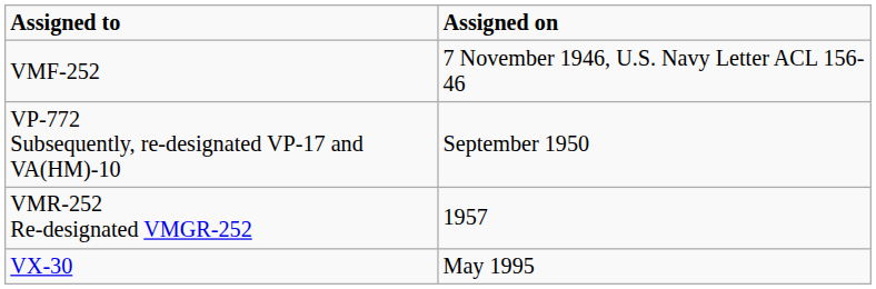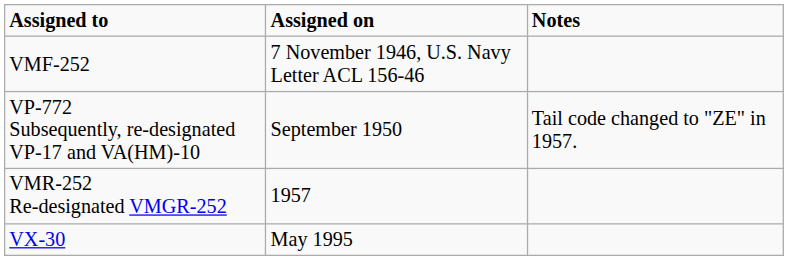 <table class="wikitable" style="width: 70%;">
 <tr>
 <td style="width: 200px;"><strong>Assigned to</strong></td>
 <td style="width: 200px;"><strong>Assigned on</strong></td>
+<td><strong>Notes</strong></td>
 </tr>
 <tr>
 <td>VMF-252</td>
 <td>7 November 1946, U.S. Navy Letter ACL 156-46</td>
+<td></td>
 </tr>
 <tr>
 <td>VP-772<br>Subsequently, re-designated VP-17 and VA(HM)-10</td>
 <td>September 1950</td>
+<td>Tail code changed to "ZE" in 1957.</td>
 </tr>
 <tr>
 <td>VMR-252<br>Re-designated <a href='#'>VMGR-252</a></td>
 <td>1957</td>
+<td></td>
 </tr>
 <tr>
 <td><a href='#'>VX-30</a></td>
 <td>May 1995</td>
+<td></td>
 </tr>
 </table>
